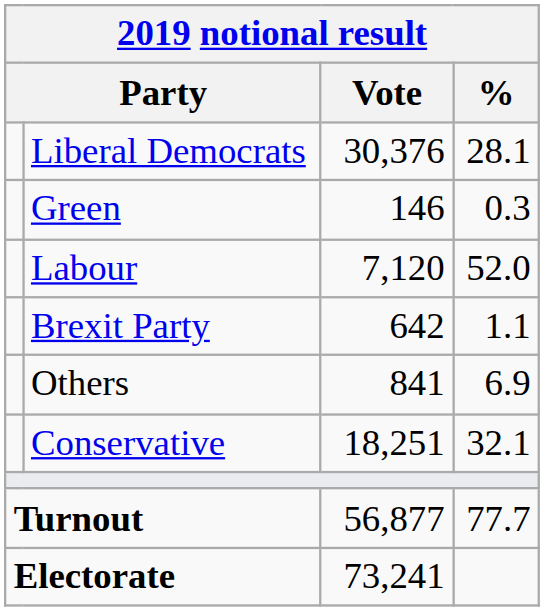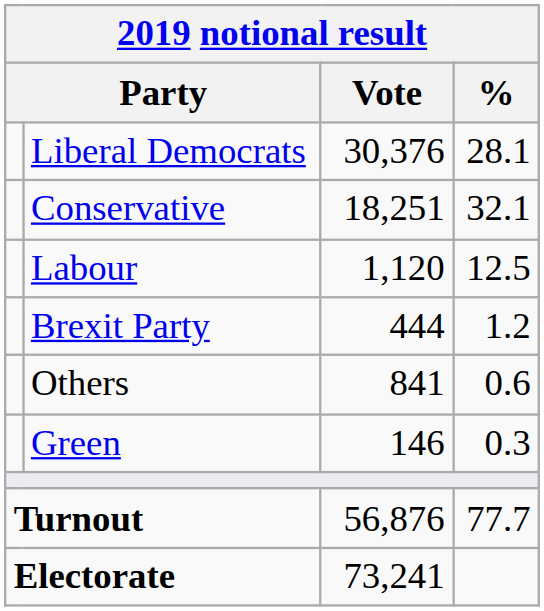 <table class="wikitable">
 <tr>
 <th colspan="4"><a href='#'>2019</a> <a href='#'>notional result</a></th>
 </tr>
 <tr>
 <th bgcolor="#DDDDFF" width="130px" colspan="2">Party</th>
 <th bgcolor="#DDDDFF" width="50px">Vote</th>
 <th bgcolor="#DDDDFF" width="30px">%</th>
 </tr>
 <tr>
 <td></td>
 <td><a href='#'>Liberal Democrats</a></td>
 <td align=right>30,376</td>
 <td align=right>28.1</td>
 </tr>
 <tr>
 <td></td>
-<td><a href='#'>Green</a></td>
-<td align=right>146</td>
-<td align=right>0.3</td>
+<td><a href='#'>Conservative</a></td>
+<td align=right>18,251</td>
+<td align=right>32.1</td>
 </tr>
 <tr>
 <td></td>
 <td><a href='#'>Labour</a></td>
-<td align=right>7,120</td>
-<td align=right>52.0</td>
+<td align=right>1,120</td>
+<td align=right>12.5</td>
 </tr>
 <tr>
 <td></td>
 <td><a href='#'>Brexit Party</a></td>
-<td align=right>642</td>
-<td align=right>1.1</td>
+<td align=right>444</td>
+<td align=right>1.2</td>
 </tr>
 <tr>
 <td></td>
 <td>Others</td>
 <td align=right>841</td>
-<td align=right>6.9</td>
+<td align=right>0.6</td>
 </tr>
 <tr>
 <td></td>
-<td><a href='#'>Conservative</a></td>
-<td align=right>18,251</td>
-<td align=right>32.1</td>
+<td><a href='#'>Green</a></td>
+<td align=right>146</td>
+<td align=right>0.3</td>
 </tr>
 <tr>
 <td colspan="4" bgcolor="#EAECF0"></td>
 </tr>
 <tr>
 <td colspan="2"><strong>Turnout</strong></td>
-<td align=right>56,877</td>
+<td align=right>56,876</td>
 <td align=right>77.7</td>
 </tr>
 <tr>
 <td colspan="2"><strong>Electorate</strong></td>
 <td align=right>73,241</td>
 </tr>
 </table>
